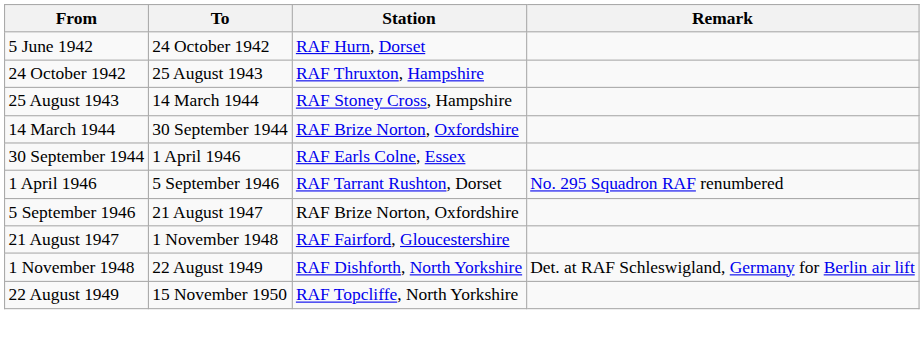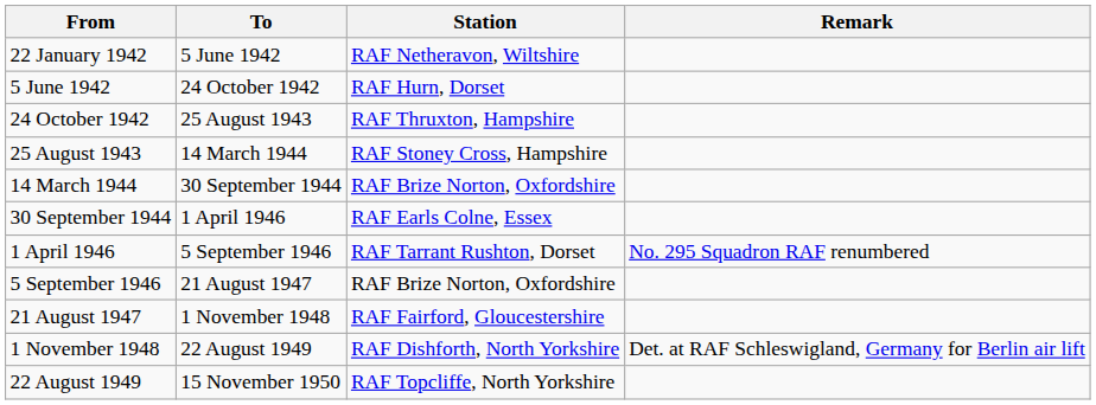 <table class="wikitable">
 <tr>
 <th>From</th>
 <th>To</th>
 <th>Station</th>
 <th>Remark</th>
+</tr>
+<tr>
+<td>22 January 1942</td>
+<td>5 June 1942</td>
+<td><a href='#'>RAF Netheravon</a>, <a href='#'>Wiltshire</a></td>
+<td></td>
 </tr>
 <tr>
 <td>5 June 1942</td>
 <td>24 October 1942</td>
 <td><a href='#'>RAF Hurn</a>, <a href='#'>Dorset</a></td>
 <td></td>
 </tr>
 <tr>
 <td>24 October 1942</td>
 <td>25 August 1943</td>
 <td><a href='#'>RAF Thruxton</a>, <a href='#'>Hampshire</a></td>
 <td></td>
 </tr>
 <tr>
 <td>25 August 1943</td>
 <td>14 March 1944</td>
 <td><a href='#'>RAF Stoney Cross</a>, Hampshire</td>
 <td></td>
 </tr>
 <tr>
 <td>14 March 1944</td>
 <td>30 September 1944</td>
 <td><a href='#'>RAF Brize Norton</a>, <a href='#'>Oxfordshire</a></td>
 <td></td>
 </tr>
 <tr>
 <td>30 September 1944</td>
 <td>1 April 1946</td>
 <td><a href='#'>RAF Earls Colne</a>, <a href='#'>Essex</a></td>
 <td></td>
 </tr>
 <tr>
 <td>1 April 1946</td>
 <td>5 September 1946</td>
 <td><a href='#'>RAF Tarrant Rushton</a>, Dorset</td>
 <td><a href='#'>No. 295 Squadron RAF</a> renumbered</td>
 </tr>
 <tr>
 <td>5 September 1946</td>
 <td>21 August 1947</td>
 <td>RAF Brize Norton, Oxfordshire</td>
 <td></td>
 </tr>
 <tr>
 <td>21 August 1947</td>
 <td>1 November 1948</td>
 <td><a href='#'>RAF Fairford</a>, <a href='#'>Gloucestershire</a></td>
 <td></td>
 </tr>
 <tr>
 <td>1 November 1948</td>
 <td>22 August 1949</td>
 <td><a href='#'>RAF Dishforth</a>, <a href='#'>North Yorkshire</a></td>
 <td>Det. at RAF Schleswigland, <a href='#'>Germany</a> for <a href='#'>Berlin air lift</a></td>
 </tr>
 <tr>
 <td>22 August 1949</td>
 <td>15 November 1950</td>
 <td><a href='#'>RAF Topcliffe</a>, North Yorkshire</td>
 <td></td>
 </tr>
 </table>
